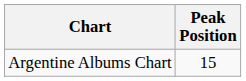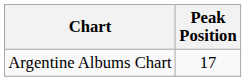 <table class="wikitable sortable">
 <tr>
 <th>Chart</th>
 <th>Peak<br>Position</th>
 </tr>
 <tr>
 <td>Argentine Albums Chart</td>
-<td style="text-align:center;">15</td>
+<td style="text-align:center;">17</td>
 </tr>
 </table>
